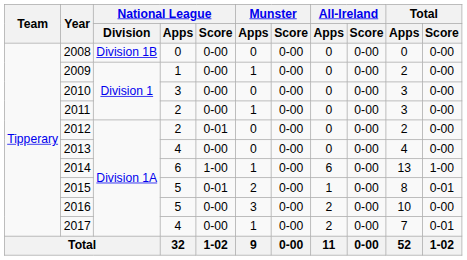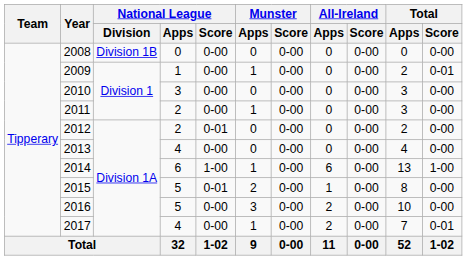 <table class="wikitable" style="text-align:center">
 <tr>
 <th rowspan="2">Team</th>
 <th rowspan="2">Year</th>
 <th colspan="3"><a href='#'>National League</a></th>
 <th colspan="2"><a href='#'>Munster</a></th>
 <th colspan="2"><a href='#'>All-Ireland</a></th>
 <th colspan="2">Total</th>
 </tr>
 <tr>
 <th>Division</th>
 <th>Apps</th>
 <th>Score</th>
 <th>Apps</th>
 <th>Score</th>
 <th>Apps</th>
 <th>Score</th>
 <th>Apps</th>
 <th>Score</th>
 </tr>
 <tr>
 <td rowspan="10"><a href='#'>Tipperary</a></td>
 <td>2008</td>
 <td rowspan="1"><a href='#'>Division 1B</a></td>
 <td>0</td>
 <td>0-00</td>
 <td>0</td>
 <td>0-00</td>
 <td>0</td>
 <td>0-00</td>
 <td>0</td>
 <td>0-00</td>
 </tr>
 <tr>
 <td>2009</td>
 <td rowspan="3"><a href='#'>Division 1</a></td>
 <td>1</td>
 <td>0-00</td>
 <td>1</td>
 <td>0-00</td>
 <td>0</td>
 <td>0-00</td>
 <td>2</td>
-<td>0-00</td>
+<td>0-01</td>
 </tr>
 <tr>
 <td>2010</td>
 <td>3</td>
 <td>0-00</td>
 <td>0</td>
 <td>0-00</td>
 <td>0</td>
 <td>0-00</td>
 <td>3</td>
 <td>0-00</td>
 </tr>
 <tr>
 <td>2011</td>
 <td>2</td>
 <td>0-00</td>
 <td>1</td>
 <td>0-00</td>
 <td>0</td>
 <td>0-00</td>
 <td>3</td>
 <td>0-00</td>
 </tr>
 <tr>
 <td>2012</td>
 <td rowspan="6"><a href='#'>Division 1A</a></td>
 <td>2</td>
 <td>0-01</td>
 <td>0</td>
 <td>0-00</td>
 <td>0</td>
 <td>0-00</td>
 <td>2</td>
 <td>0-00</td>
 </tr>
 <tr>
 <td>2013</td>
 <td>4</td>
 <td>0-00</td>
 <td>0</td>
 <td>0-00</td>
 <td>0</td>
 <td>0-00</td>
 <td>4</td>
 <td>0-00</td>
 </tr>
 <tr>
 <td>2014</td>
 <td>6</td>
 <td>1-00</td>
 <td>1</td>
 <td>0-00</td>
 <td>6</td>
 <td>0-00</td>
 <td>13</td>
 <td>1-00</td>
 </tr>
 <tr>
 <td>2015</td>
 <td>5</td>
 <td>0-01</td>
 <td>2</td>
 <td>0-00</td>
 <td>1</td>
 <td>0-00</td>
 <td>8</td>
-<td>0-01</td>
+<td>0-00</td>
 </tr>
 <tr>
 <td>2016</td>
 <td>5</td>
 <td>0-00</td>
 <td>3</td>
 <td>0-00</td>
 <td>2</td>
 <td>0-00</td>
 <td>10</td>
 <td>0-00</td>
 </tr>
 <tr>
 <td>2017</td>
 <td>4</td>
 <td>0-00</td>
 <td>1</td>
 <td>0-00</td>
 <td>2</td>
 <td>0-00</td>
 <td>7</td>
 <td>0-01</td>
 </tr>
 <tr>
 <th colspan="3">Total</th>
 <th>32</th>
 <th>1-02</th>
 <th>9</th>
 <th>0-00</th>
 <th>11</th>
 <th>0-00</th>
 <th>52</th>
 <th>1-02</th>
 </tr>
 </table>
